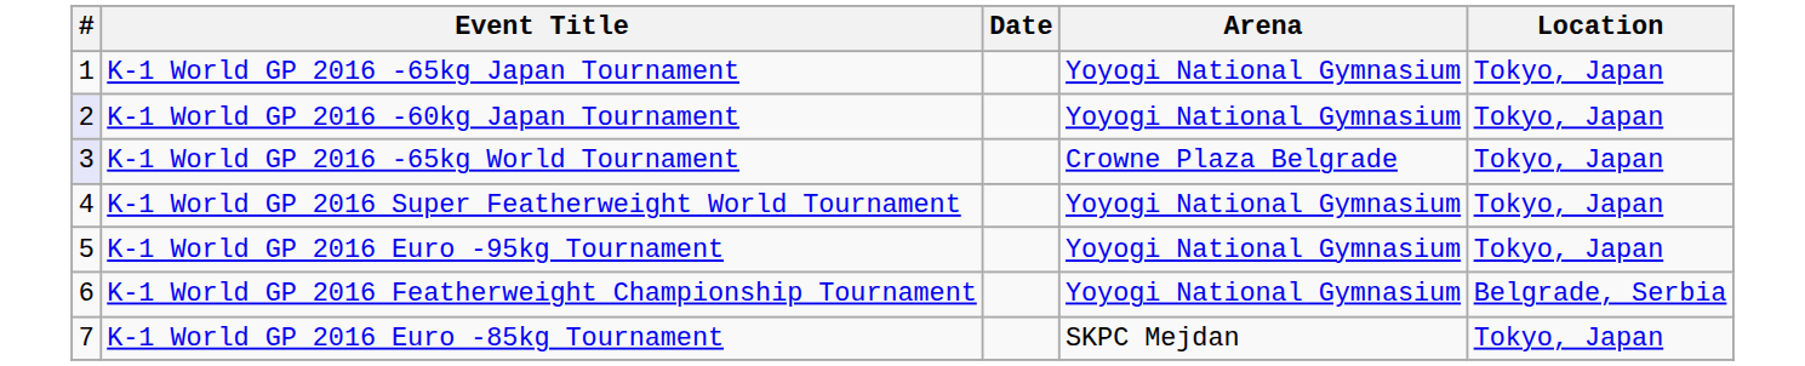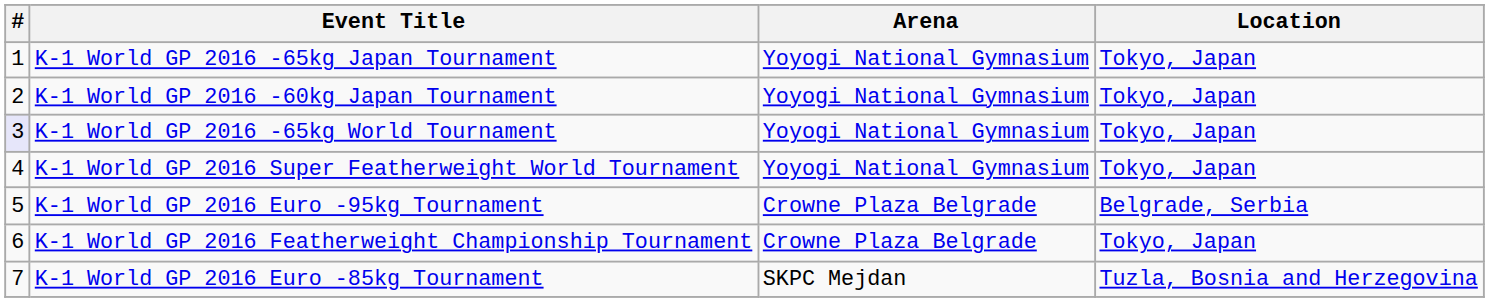 <table class="sortable wikitable succession-box" style="margin:1.0em auto; font-size:90%;">
 <tr>
 <th scope="col">#</th>
 <th scope="col">Event Title</th>
-<th scope="col">Date</th>
 <th scope="col">Arena</th>
 <th scope="col">Location</th>
 </tr>
 <tr>
 <td align=center>1</td>
 <td><a href='#'>K-1 World GP 2016 -65kg Japan Tournament</a></td>
-<td></td>
 <td><a href='#'>Yoyogi National Gymnasium</a></td>
 <td> <a href='#'>Tokyo, Japan</a></td>
 </tr>
 <tr>
-<td align=center style="background: lavender;">2</td>
+<td align=center>2</td>
 <td><a href='#'>K-1 World GP 2016 -60kg Japan Tournament</a></td>
-<td></td>
 <td><a href='#'>Yoyogi National Gymnasium</a></td>
 <td> <a href='#'>Tokyo, Japan</a></td>
 </tr>
 <tr>
 <td align=center style="background: lavender;">3</td>
 <td><a href='#'>K-1 World GP 2016 -65kg World Tournament</a></td>
-<td></td>
-<td><a href='#'>Crowne Plaza Belgrade</a></td>
+<td><a href='#'>Yoyogi National Gymnasium</a></td>
 <td> <a href='#'>Tokyo, Japan</a></td>
 </tr>
 <tr>
 <td align=center>4</td>
 <td><a href='#'>K-1 World GP 2016 Super Featherweight World Tournament</a></td>
-<td></td>
 <td><a href='#'>Yoyogi National Gymnasium</a></td>
 <td> <a href='#'>Tokyo, Japan</a></td>
 </tr>
 <tr>
 <td align=center>5</td>
 <td><a href='#'>K-1 World GP 2016 Euro -95kg Tournament</a></td>
-<td></td>
-<td><a href='#'>Yoyogi National Gymnasium</a></td>
-<td> <a href='#'>Tokyo, Japan</a></td>
+<td><a href='#'>Crowne Plaza Belgrade</a></td>
+<td> <a href='#'>Belgrade, Serbia</a></td>
 </tr>
 <tr>
 <td align=center>6</td>
 <td><a href='#'>K-1 World GP 2016 Featherweight Championship Tournament</a></td>
-<td></td>
-<td><a href='#'>Yoyogi National Gymnasium</a></td>
-<td> <a href='#'>Belgrade, Serbia</a></td>
+<td><a href='#'>Crowne Plaza Belgrade</a></td>
+<td> <a href='#'>Tokyo, Japan</a></td>
 </tr>
 <tr>
 <td align=center>7</td>
 <td><a href='#'>K-1 World GP 2016 Euro -85kg Tournament</a></td>
-<td></td>
 <td>SKPC Mejdan</td>
-<td> <a href='#'>Tokyo, Japan</a></td>
+<td> <a href='#'>Tuzla, Bosnia and Herzegovina</a></td>
 </tr>
 </table>
